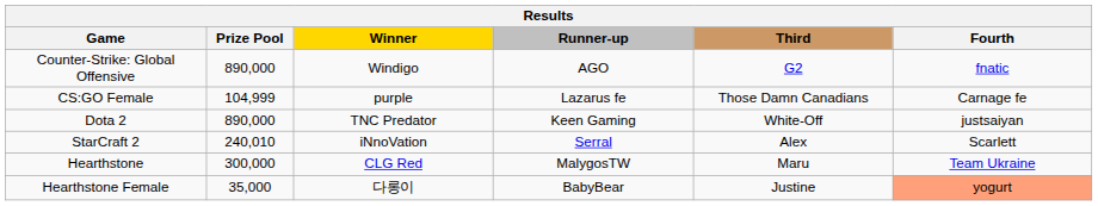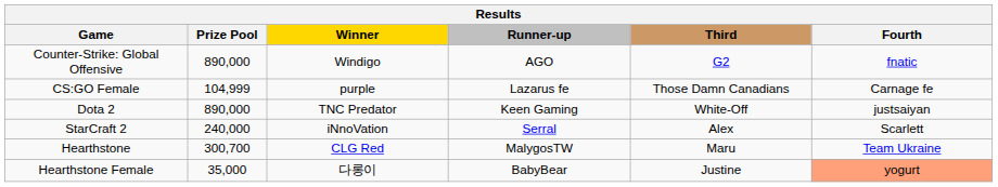 <table class="wikitable" style="text-align: center;">
 <tr>
 <th colspan=6>Results</th>
 </tr>
 <tr>
 <th width="250px">Game</th>
 <th width="100px">Prize Pool</th>
 <th style="text-align:center; background:gold;" width="250px">Winner</th>
 <th style="text-align:center; background:silver;" width="250px">Runner-up</th>
 <th style="text-align:center; background:#c96;" width="250px">Third</th>
 <th width="250px">Fourth</th>
 </tr>
 <tr>
 <td>Counter-Strike: Global Offensive</td>
 <td>890,000</td>
 <td> Windigo</td>
 <td> AGO</td>
 <td> <a href='#'>G2</a></td>
 <td> <a href='#'>fnatic</a></td>
 </tr>
 <tr>
 <td>CS:GO Female</td>
 <td>104,999</td>
 <td>purple</td>
 <td> Lazarus fe</td>
 <td> Those Damn Canadians</td>
 <td> Carnage fe</td>
 </tr>
 <tr>
 <td>Dota 2</td>
 <td>890,000</td>
 <td> TNC Predator</td>
 <td> Keen Gaming</td>
 <td> White-Off</td>
 <td> justsaiyan</td>
 </tr>
 <tr>
 <td>StarCraft 2</td>
-<td>240,010</td>
+<td>240,000</td>
 <td>iNnoVation</td>
 <td><a href='#'>Serral</a></td>
 <td> Alex</td>
 <td>Scarlett</td>
 </tr>
 <tr>
 <td>Hearthstone</td>
-<td>300,000</td>
+<td>300,700</td>
 <td> <a href='#'>CLG Red</a></td>
 <td> MalygosTW</td>
 <td>Maru</td>
 <td> <a href='#'>Team Ukraine</a></td>
 </tr>
 <tr>
 <td>Hearthstone Female</td>
 <td>35,000</td>
 <td> 다롱이</td>
 <td> BabyBear</td>
 <td> Justine</td>
 <td style="background: lightsalmon;"> yogurt</td>
 </tr>
 </table>
